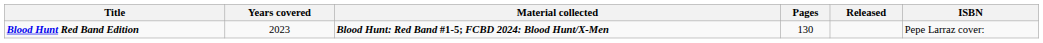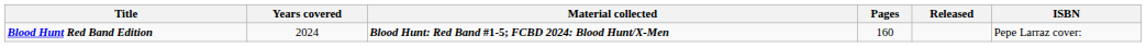 <table class="wikitable sortable" width=99%>
 <tr>
 <th>Title</th>
 <th>Years covered</th>
 <th class="unsortable">Material collected</th>
 <th>Pages</th>
 <th>Released</th>
 <th class="unsortable">ISBN</th>
 </tr>
 <tr>
 <td><strong><em><a href='#'>Blood Hunt</a> Red Band Edition</em></strong></td>
-<td style="text-align: center;">2023</td>
+<td style="text-align: center;">2024</td>
 <td><strong><em>Blood Hunt: Red Band</em> #1-5; <em>FCBD 2024: Blood Hunt/X-Men</em></strong></td>
-<td style="text-align: center;">130</td>
+<td style="text-align: center;">160</td>
 <td></td>
 <td>Pepe Larraz cover: </td>
 </tr>
 </table>
